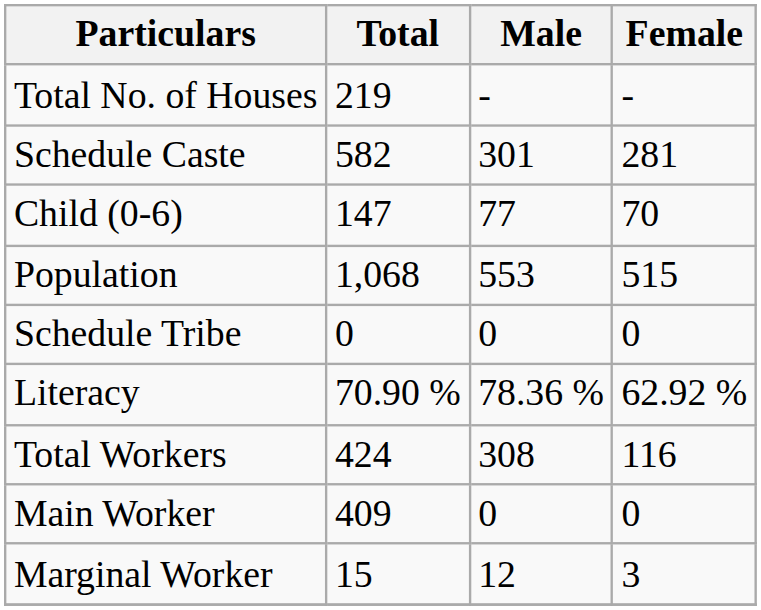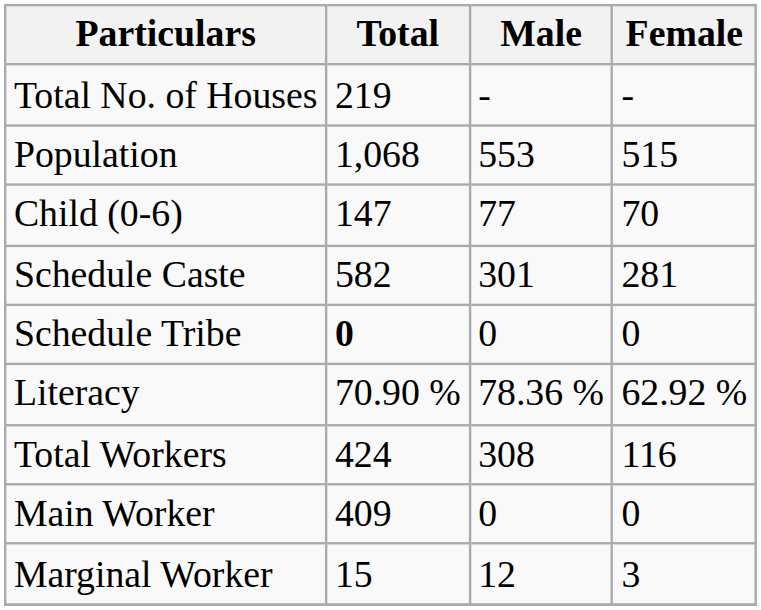 <table class="wikitable sortable">
 <tr>
 <th>Particulars</th>
 <th>Total</th>
 <th>Male</th>
 <th>Female</th>
 </tr>
 <tr>
 <td>Total No. of Houses</td>
 <td>219</td>
 <td>-</td>
 <td>-</td>
 </tr>
 <tr>
-<td>Schedule Caste</td>
-<td>582</td>
-<td>301</td>
-<td>281</td>
+<td>Population</td>
+<td>1,068</td>
+<td>553</td>
+<td>515</td>
 </tr>
 <tr>
 <td>Child (0-6)</td>
 <td>147</td>
 <td>77</td>
 <td>70</td>
 </tr>
 <tr>
-<td>Population</td>
-<td>1,068</td>
-<td>553</td>
-<td>515</td>
+<td>Schedule Caste</td>
+<td>582</td>
+<td>301</td>
+<td>281</td>
 </tr>
 <tr>
 <td>Schedule Tribe</td>
-<td>0</td>
+<td><strong>0</strong></td>
 <td>0</td>
 <td>0</td>
 </tr>
 <tr>
 <td>Literacy</td>
 <td>70.90 %</td>
 <td>78.36 %</td>
 <td>62.92 %</td>
 </tr>
 <tr>
 <td>Total Workers</td>
 <td>424</td>
 <td>308</td>
 <td>116</td>
 </tr>
 <tr>
 <td>Main Worker</td>
 <td>409</td>
 <td>0</td>
 <td>0</td>
 </tr>
 <tr>
 <td>Marginal Worker</td>
 <td>15</td>
 <td>12</td>
 <td>3</td>
 </tr>
 <tr>
 </tr>
 </table>
